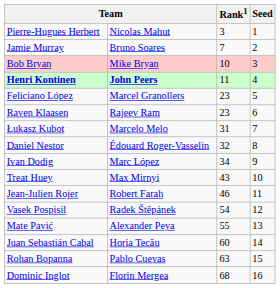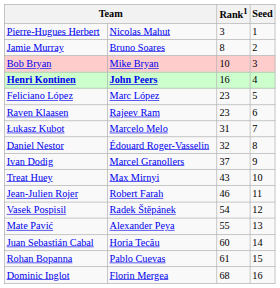 <table class="wikitable">
 <tr>
 <th width="325" colspan=2>Team</th>
 <th>Rank<sup>1</sup></th>
 <th>Seed</th>
 </tr>
 <tr>
 <td> <a href='#'>Pierre-Hugues Herbert</a></td>
 <td> <a href='#'>Nicolas Mahut</a></td>
 <td>3</td>
 <td>1</td>
 </tr>
 <tr>
 <td> <a href='#'>Jamie Murray</a></td>
 <td> <a href='#'>Bruno Soares</a></td>
-<td>7</td>
+<td>8</td>
 <td>2</td>
 </tr>
 <tr style="background:#fcc;">
 <td> <a href='#'>Bob Bryan</a></td>
 <td> <a href='#'>Mike Bryan</a></td>
 <td>10</td>
 <td>3</td>
 </tr>
 <tr style="background:#cfc;">
 <td> <strong><a href='#'>Henri Kontinen</a></strong></td>
 <td> <strong><a href='#'>John Peers</a></strong></td>
-<td>11</td>
+<td>16</td>
 <td>4</td>
 </tr>
 <tr>
 <td> <a href='#'>Feliciano López</a></td>
-<td> <a href='#'>Marcel Granollers</a></td>
+<td> <a href='#'>Marc López</a></td>
 <td>23</td>
 <td>5</td>
 </tr>
 <tr>
 <td> <a href='#'>Raven Klaasen</a></td>
 <td> <a href='#'>Rajeev Ram</a></td>
 <td>23</td>
 <td>6</td>
 </tr>
 <tr>
 <td> <a href='#'>Łukasz Kubot</a></td>
 <td> <a href='#'>Marcelo Melo</a></td>
 <td>31</td>
 <td>7</td>
 </tr>
 <tr>
 <td> <a href='#'>Daniel Nestor</a></td>
 <td> <a href='#'>Édouard Roger-Vasselin</a></td>
 <td>32</td>
 <td>8</td>
 </tr>
 <tr>
 <td> <a href='#'>Ivan Dodig</a></td>
-<td> <a href='#'>Marc López</a></td>
-<td>34</td>
+<td> <a href='#'>Marcel Granollers</a></td>
+<td>37</td>
 <td>9</td>
 </tr>
 <tr>
 <td> <a href='#'>Treat Huey</a></td>
 <td> <a href='#'>Max Mirnyi</a></td>
 <td>43</td>
 <td>10</td>
 </tr>
 <tr>
 <td> <a href='#'>Jean-Julien Rojer</a></td>
 <td> <a href='#'>Robert Farah</a></td>
 <td>46</td>
 <td>11</td>
 </tr>
 <tr>
 <td> <a href='#'>Vasek Pospisil</a></td>
 <td> <a href='#'>Radek Štěpánek</a></td>
 <td>54</td>
 <td>12</td>
 </tr>
 <tr>
 <td> <a href='#'>Mate Pavić</a></td>
 <td> <a href='#'>Alexander Peya</a></td>
 <td>55</td>
 <td>13</td>
 </tr>
 <tr>
 <td> <a href='#'>Juan Sebastián Cabal</a></td>
 <td> <a href='#'>Horia Tecău</a></td>
 <td>60</td>
 <td>14</td>
 </tr>
 <tr>
 <td> <a href='#'>Rohan Bopanna</a></td>
 <td> <a href='#'>Pablo Cuevas</a></td>
-<td>63</td>
+<td>61</td>
 <td>15</td>
 </tr>
 <tr>
 <td> <a href='#'>Dominic Inglot</a></td>
 <td> <a href='#'>Florin Mergea</a></td>
 <td>68</td>
 <td>16</td>
 </tr>
 </table>
